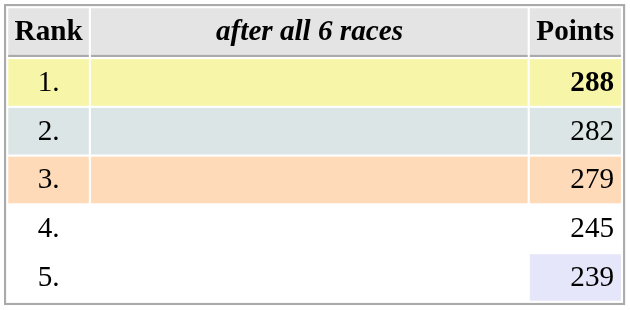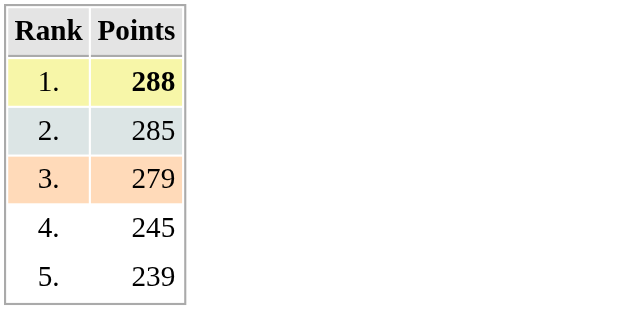 <table cellspacing="1" cellpadding="3" style="border:1px solid #aaa; font-size:86%;">
 <tr style="background:#e4e4e4;">
 <th style="border-bottom:1px solid #aaa; width:10px;">Rank</th>
-<th style="border-bottom:1px solid #aaa; width:200px; white-space:nowrap;"><em>after all 6 races</em></th>
 <th style="border-bottom:1px solid #aaa; width:20px;">Points</th>
 </tr>
 <tr style="background:#f7f6a8;">
 <td style="text-align:center">1.</td>
-<td><strong></strong></td>
 <td style="text-align:right"><strong>288</strong></td>
 </tr>
 <tr style="background:#dce5e5;">
 <td style="text-align:center">2.</td>
-<td></td>
-<td style="text-align:right">282</td>
+<td style="text-align:right">285</td>
 </tr>
 <tr style="background:#ffdab9;">
 <td style="text-align:center">3.</td>
-<td></td>
 <td style="text-align:right">279</td>
 </tr>
 <tr>
 <td style="text-align:center">4.</td>
-<td></td>
 <td style="text-align:right">245</td>
 </tr>
 <tr>
 <td style="text-align:center">5.</td>
-<td></td>
-<td style="background: lavender; text-align:right">239</td>
+<td style="text-align:right">239</td>
 </tr>
 </table>
